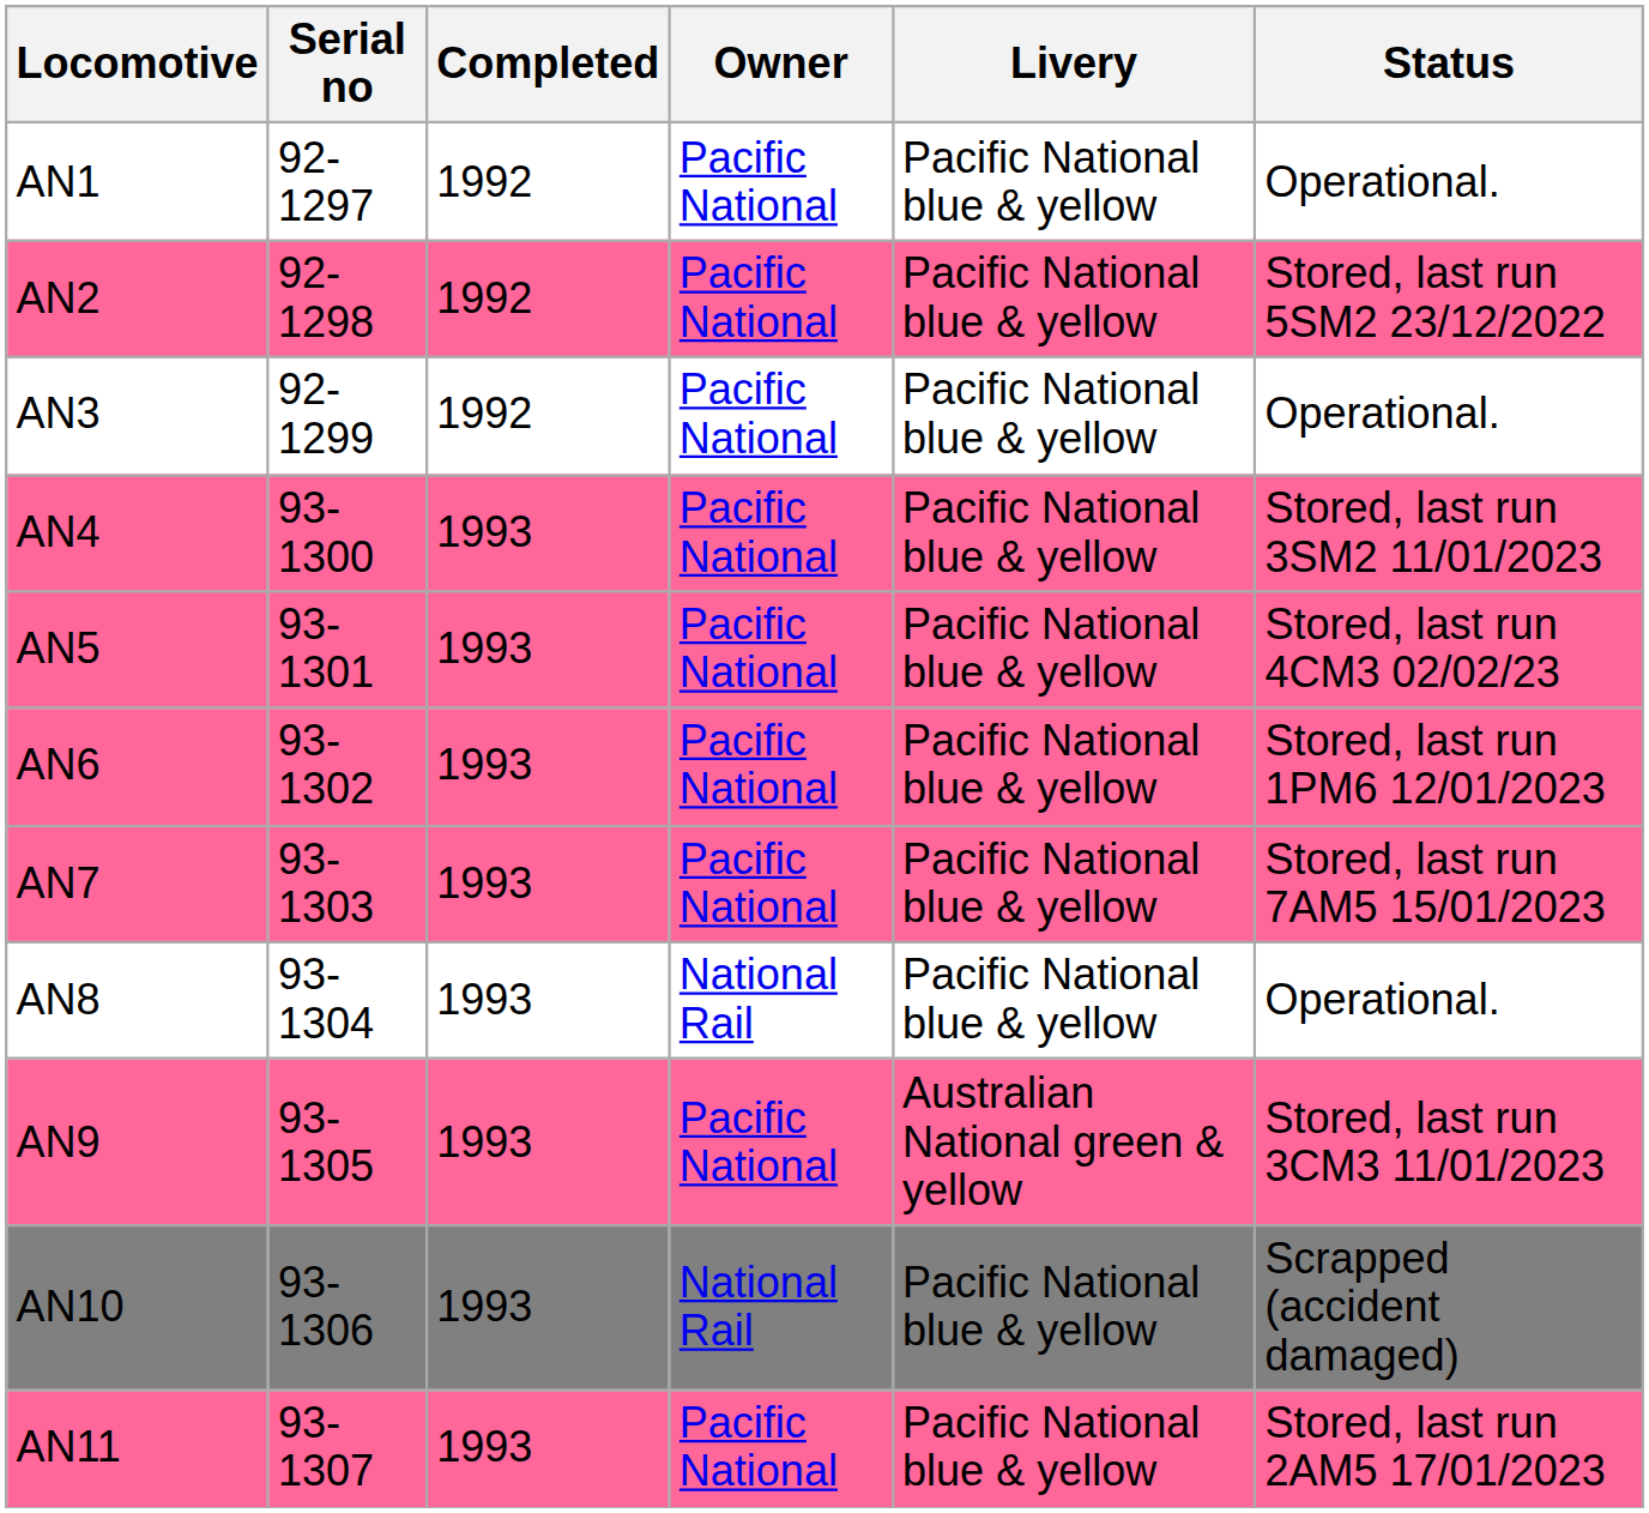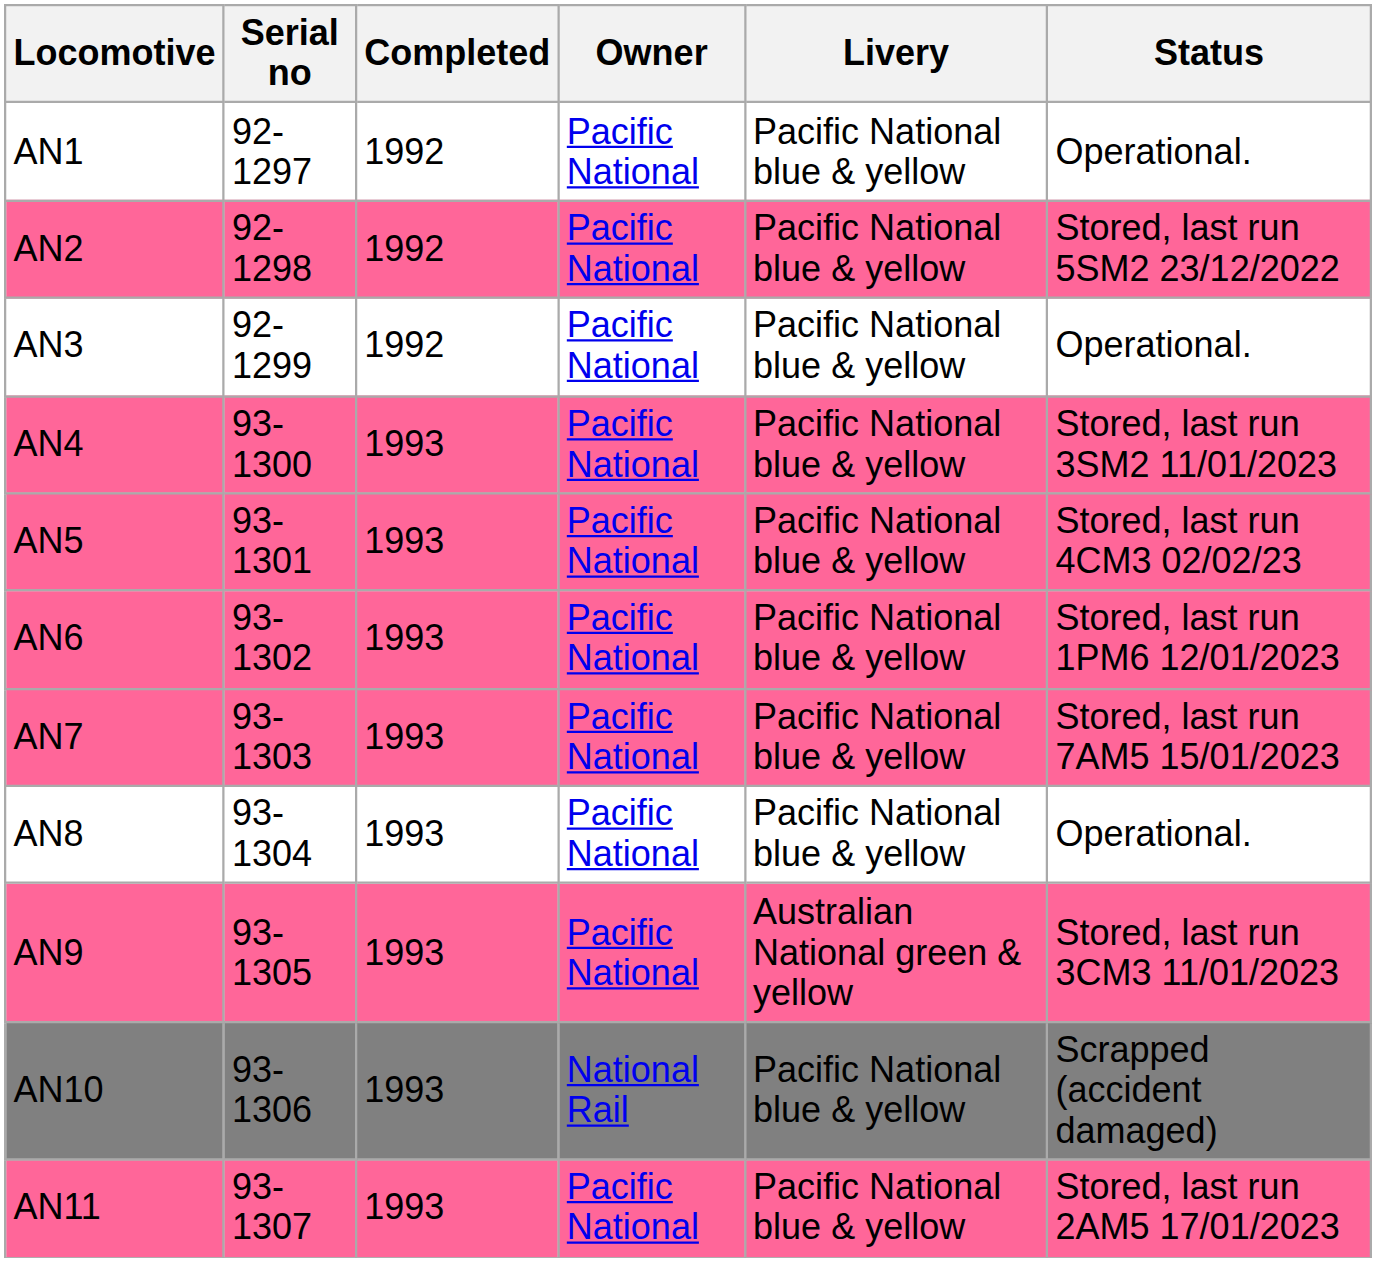 <table class="wikitable sortable">
 <tr>
 <th>Locomotive</th>
 <th>Serial no</th>
 <th>Completed</th>
 <th>Owner</th>
 <th>Livery</th>
 <th>Status</th>
 </tr>
 <tr bgcolor=#FFFFFF>
 <td>AN1</td>
 <td>92-1297</td>
 <td>1992</td>
 <td><a href='#'>Pacific National</a></td>
 <td>Pacific National blue & yellow</td>
 <td>Operational.</td>
 </tr>
 <tr bgcolor=#FF6699>
 <td>AN2</td>
 <td>92-1298</td>
 <td>1992</td>
 <td><a href='#'>Pacific National</a></td>
 <td>Pacific National blue & yellow</td>
 <td>Stored, last run 5SM2 23/12/2022</td>
 </tr>
 <tr bgcolor=#FFFFFF>
 <td>AN3</td>
 <td>92-1299</td>
 <td>1992</td>
 <td><a href='#'>Pacific National</a></td>
 <td>Pacific National blue & yellow</td>
 <td>Operational.</td>
 </tr>
 <tr bgcolor=#FF6699>
 <td>AN4</td>
 <td>93-1300</td>
 <td>1993</td>
 <td><a href='#'>Pacific National</a></td>
 <td>Pacific National blue & yellow</td>
 <td>Stored, last run 3SM2 11/01/2023</td>
 </tr>
 <tr bgcolor=#FF6699>
 <td>AN5</td>
 <td>93-1301</td>
 <td>1993</td>
 <td><a href='#'>Pacific National</a></td>
 <td>Pacific National blue & yellow</td>
 <td>Stored, last run 4CM3 02/02/23</td>
 </tr>
 <tr bgcolor=#FF6699>
 <td>AN6</td>
 <td>93-1302</td>
 <td>1993</td>
 <td><a href='#'>Pacific National</a></td>
 <td>Pacific National blue & yellow</td>
 <td>Stored, last run 1PM6 12/01/2023</td>
 </tr>
 <tr bgcolor=#FF6699>
 <td>AN7</td>
 <td>93-1303</td>
 <td>1993</td>
 <td><a href='#'>Pacific National</a></td>
 <td>Pacific National blue & yellow</td>
 <td>Stored, last run 7AM5 15/01/2023</td>
 </tr>
 <tr bgcolor=#FFFFFF>
 <td>AN8</td>
 <td>93-1304</td>
 <td>1993</td>
-<td><a href='#'>National Rail</a></td>
+<td><a href='#'>Pacific National</a></td>
 <td>Pacific National blue & yellow</td>
 <td>Operational.</td>
 </tr>
 <tr bgcolor=#FF6699>
 <td>AN9</td>
 <td>93-1305</td>
 <td>1993</td>
 <td><a href='#'>Pacific National</a></td>
 <td>Australian National green & yellow</td>
 <td>Stored, last run 3CM3 11/01/2023</td>
 </tr>
 <tr bgcolor=#808080>
 <td>AN10</td>
 <td>93-1306</td>
 <td>1993</td>
 <td><a href='#'>National Rail</a></td>
 <td>Pacific National blue & yellow</td>
 <td>Scrapped (accident damaged)</td>
 </tr>
 <tr bgcolor=#FF6699>
 <td>AN11</td>
 <td>93-1307</td>
 <td>1993</td>
 <td><a href='#'>Pacific National</a></td>
 <td>Pacific National blue & yellow</td>
 <td>Stored, last run 2AM5 17/01/2023</td>
 </tr>
 <tr>
 </tr>
 </table>
